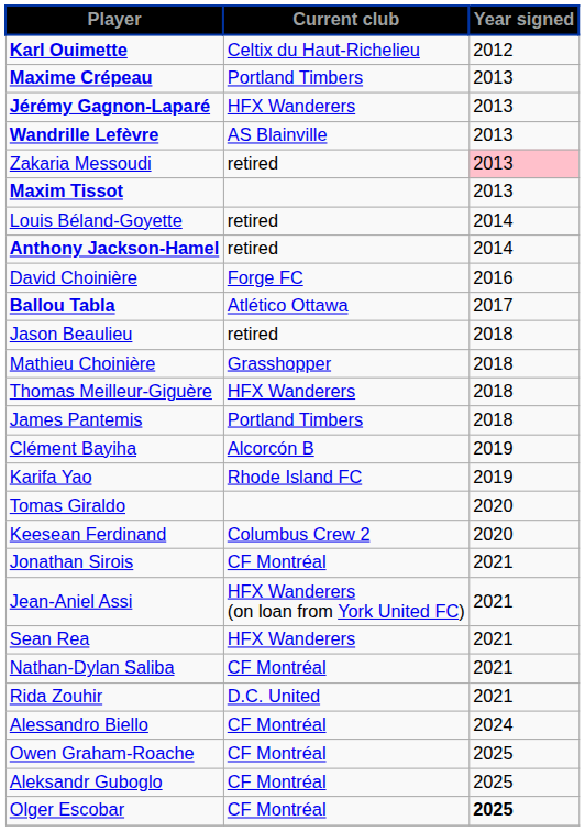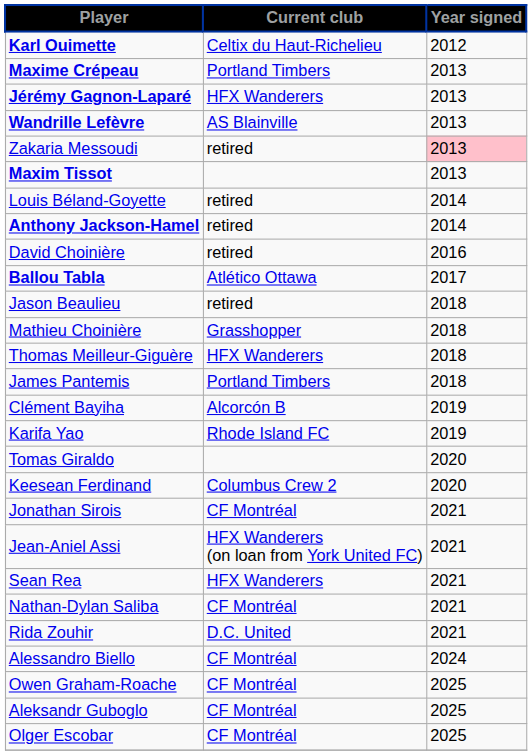 <table class="wikitable" style="text-align:center">
 <tr>
 <th style="background:#000000; color:#9EA1A2; border:2px solid #0033A1;">Player</th>
 <th style="background:#000000; color:#9EA1A2; border:2px solid #0033A1;">Current club</th>
 <th style="background:#000000; color:#9EA1A2; border:2px solid #0033A1;">Year signed</th>
 </tr>
 <tr>
 <td align=left> <strong><a href='#'>Karl Ouimette</a></strong></td>
 <td align=left> <a href='#'>Celtix du Haut-Richelieu</a></td>
 <td align=left>2012</td>
 </tr>
 <tr>
 <td align=left> <strong><a href='#'>Maxime Crépeau</a></strong></td>
 <td align=left> <a href='#'>Portland Timbers</a></td>
 <td align=left>2013</td>
 </tr>
 <tr>
 <td align=left> <strong><a href='#'>Jérémy Gagnon-Laparé</a></strong></td>
 <td align=left> <a href='#'>HFX Wanderers</a></td>
 <td align=left>2013</td>
 </tr>
 <tr>
 <td align=left> <strong><a href='#'>Wandrille Lefèvre</a></strong></td>
 <td align=left> <a href='#'>AS Blainville</a></td>
 <td align=left>2013</td>
 </tr>
 <tr>
 <td align=left> <a href='#'>Zakaria Messoudi</a></td>
 <td align=left>retired</td>
 <td align=left style="background: pink;">2013</td>
 </tr>
 <tr>
 <td align=left> <strong><a href='#'>Maxim Tissot</a></strong></td>
 <td align=left></td>
 <td align=left>2013</td>
 </tr>
 <tr>
 <td align=left> <a href='#'>Louis Béland-Goyette</a></td>
 <td align=left>retired</td>
 <td align=left>2014</td>
 </tr>
 <tr>
 <td align=left> <strong><a href='#'>Anthony Jackson-Hamel</a></strong></td>
 <td align=left>retired</td>
 <td align=left>2014</td>
 </tr>
 <tr>
 <td align=left> <a href='#'>David Choinière</a></td>
-<td align=left> <a href='#'>Forge FC</a></td>
+<td align=left>retired</td>
 <td align=left>2016</td>
 </tr>
 <tr>
 <td align=left> <strong><a href='#'>Ballou Tabla</a></strong></td>
 <td align=left> <a href='#'>Atlético Ottawa</a></td>
 <td align=left>2017</td>
 </tr>
 <tr>
 <td align=left> <a href='#'>Jason Beaulieu</a></td>
 <td align=left>retired</td>
 <td align=left>2018</td>
 </tr>
 <tr>
 <td align=left> <a href='#'>Mathieu Choinière</a></td>
 <td align=left> <a href='#'>Grasshopper</a></td>
 <td align=left>2018</td>
 </tr>
 <tr>
 <td align=left> <a href='#'>Thomas Meilleur-Giguère</a></td>
 <td align=left> <a href='#'>HFX Wanderers</a></td>
 <td align=left>2018</td>
 </tr>
 <tr>
 <td align=left> <a href='#'>James Pantemis</a></td>
 <td align=left> <a href='#'>Portland Timbers</a></td>
 <td align=left>2018</td>
 </tr>
 <tr>
 <td align=left> <a href='#'>Clément Bayiha</a></td>
 <td align=left> <a href='#'>Alcorcón B</a></td>
 <td align=left>2019</td>
 </tr>
 <tr>
 <td align=left> <a href='#'>Karifa Yao</a></td>
 <td align=left> <a href='#'>Rhode Island FC</a></td>
 <td align=left>2019</td>
 </tr>
 <tr>
 <td align=left> <a href='#'>Tomas Giraldo</a></td>
 <td align=left></td>
 <td align=left>2020</td>
 </tr>
 <tr>
 <td align=left> <a href='#'>Keesean Ferdinand</a></td>
 <td align=left> <a href='#'>Columbus Crew 2</a></td>
 <td align=left>2020</td>
 </tr>
 <tr>
 <td align=left> <a href='#'>Jonathan Sirois</a></td>
 <td align=left> <a href='#'>CF Montréal</a></td>
 <td align=left>2021</td>
 </tr>
 <tr>
 <td align=left> <a href='#'>Jean-Aniel Assi</a></td>
 <td align=left> <a href='#'>HFX Wanderers</a><br>(on loan from  <a href='#'>York United FC</a>)</td>
 <td align=left>2021</td>
 </tr>
 <tr>
 <td align=left> <a href='#'>Sean Rea</a></td>
 <td align=left> <a href='#'>HFX Wanderers</a></td>
 <td align=left>2021</td>
 </tr>
 <tr>
 <td align=left> <a href='#'>Nathan-Dylan Saliba</a></td>
 <td align=left> <a href='#'>CF Montréal</a></td>
 <td align=left>2021</td>
 </tr>
 <tr>
 <td align=left> <a href='#'>Rida Zouhir</a></td>
 <td align=left> <a href='#'>D.C. United</a></td>
 <td align=left>2021</td>
 </tr>
 <tr>
 <td align=left> <a href='#'>Alessandro Biello</a></td>
 <td align=left> <a href='#'>CF Montréal</a></td>
 <td align=left>2024</td>
 </tr>
 <tr>
 <td align=left> <a href='#'>Owen Graham-Roache</a></td>
 <td align=left> <a href='#'>CF Montréal</a></td>
 <td align=left>2025</td>
 </tr>
 <tr>
 <td align=left> <a href='#'>Aleksandr Guboglo</a></td>
 <td align=left> <a href='#'>CF Montréal</a></td>
 <td align=left>2025</td>
 </tr>
 <tr>
 <td align=left> <a href='#'>Olger Escobar</a></td>
 <td align=left> <a href='#'>CF Montréal</a></td>
-<td align=left><strong>2025</strong></td>
+<td align=left>2025</td>
 </tr>
 <tr>
 </tr>
 </table>
